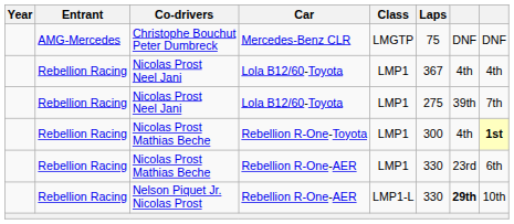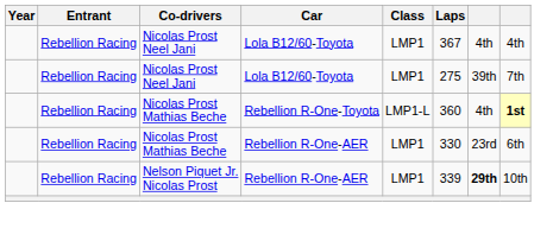 <table class="wikitable" style="text-align:center; font-size:90%">
 <tr>
 <th>Year</th>
 <th>Entrant</th>
 <th>Co-drivers</th>
 <th>Car</th>
 <th>Class</th>
 <th>Laps</th>
 <th></th>
 <th></th>
-</tr>
-<tr>
-<td></td>
-<td align="left"nowrap> <a href='#'>AMG-Mercedes</a></td>
-<td align="left"nowrap> <a href='#'>Christophe Bouchut</a><br> <a href='#'>Peter Dumbreck</a></td>
-<td align="left"nowrap><a href='#'>Mercedes-Benz CLR</a></td>
-<td>LMGTP</td>
-<td>75</td>
-<td>DNF</td>
-<td>DNF</td>
 </tr>
 <tr>
 <td></td>
 <td align="left"nowrap> <a href='#'>Rebellion Racing</a></td>
 <td align="left"nowrap> <a href='#'>Nicolas Prost</a><br> <a href='#'>Neel Jani</a></td>
 <td align="left"nowrap><a href='#'>Lola B12/60</a>-<a href='#'>Toyota</a></td>
 <td>LMP1</td>
 <td>367</td>
 <td>4th</td>
 <td>4th</td>
 </tr>
 <tr>
 <td></td>
 <td align="left"nowrap> <a href='#'>Rebellion Racing</a></td>
 <td align="left"nowrap> <a href='#'>Nicolas Prost</a><br> <a href='#'>Neel Jani</a></td>
 <td align="left"nowrap><a href='#'>Lola B12/60</a>-<a href='#'>Toyota</a></td>
 <td>LMP1</td>
 <td>275</td>
 <td>39th</td>
 <td>7th</td>
 </tr>
 <tr>
 <td></td>
 <td align="left"nowrap> <a href='#'>Rebellion Racing</a></td>
 <td align="left"nowrap> <a href='#'>Nicolas Prost</a><br> <a href='#'>Mathias Beche</a></td>
 <td align="left"nowrap><a href='#'>Rebellion R-One</a>-<a href='#'>Toyota</a></td>
-<td>LMP1</td>
-<td>300</td>
+<td>LMP1-L</td>
+<td>360</td>
 <td>4th</td>
 <td style="background:#FFFFBF;"><strong>1st</strong></td>
 </tr>
 <tr>
 <td></td>
 <td align="left"nowrap> <a href='#'>Rebellion Racing</a></td>
 <td align="left"nowrap> <a href='#'>Nicolas Prost</a><br> <a href='#'>Mathias Beche</a></td>
 <td align="left"nowrap><a href='#'>Rebellion R-One</a>-<a href='#'>AER</a></td>
 <td>LMP1</td>
 <td>330</td>
 <td>23rd</td>
 <td>6th</td>
 </tr>
 <tr>
 <td></td>
 <td align="left"nowrap> <a href='#'>Rebellion Racing</a></td>
 <td align="left"nowrap> <a href='#'>Nelson Piquet Jr.</a><br> <a href='#'>Nicolas Prost</a></td>
 <td align="left"nowrap><a href='#'>Rebellion R-One</a>-<a href='#'>AER</a></td>
-<td>LMP1-L</td>
-<td>330</td>
+<td>LMP1</td>
+<td>339</td>
 <td><strong>29th</strong></td>
 <td>10th</td>
 </tr>
 <tr>
 <th colspan="8"></th>
 </tr>
 </table>
